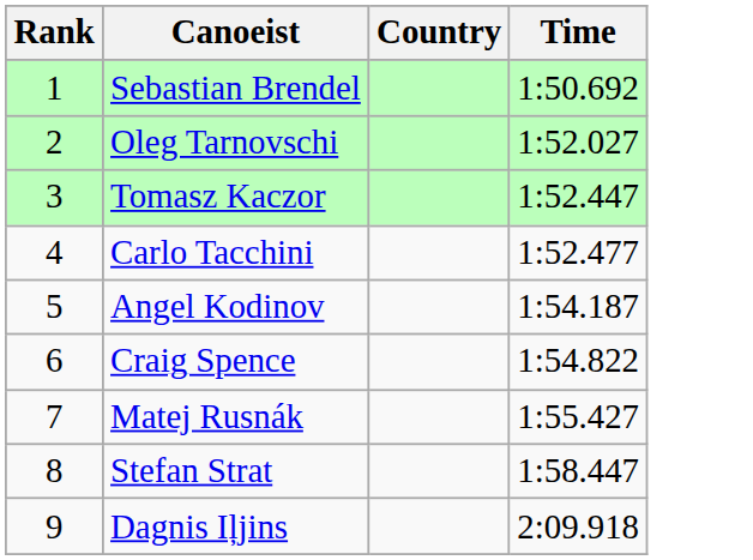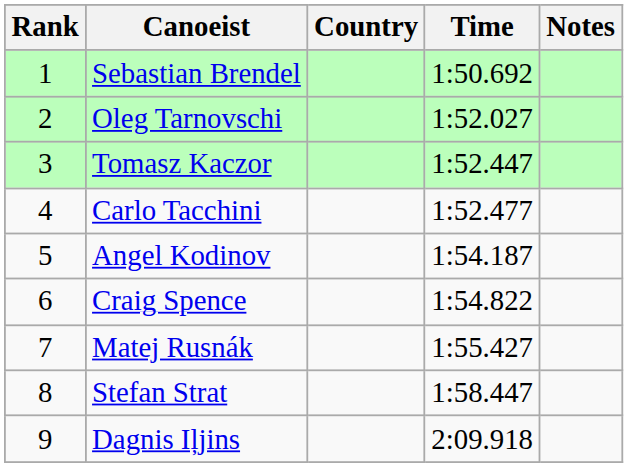 <table class="wikitable" style="text-align:center">
 <tr>
 <th>Rank</th>
 <th>Canoeist</th>
 <th>Country</th>
 <th>Time</th>
+<th>Notes</th>
 </tr>
 <tr bgcolor=bbffbb>
 <td>1</td>
 <td align="left"><a href='#'>Sebastian Brendel</a></td>
 <td align="left"></td>
 <td>1:50.692</td>
+<td></td>
 </tr>
 <tr bgcolor=bbffbb>
 <td>2</td>
 <td align="left"><a href='#'>Oleg Tarnovschi</a></td>
 <td align="left"></td>
 <td>1:52.027</td>
+<td></td>
 </tr>
 <tr bgcolor=bbffbb>
 <td>3</td>
 <td align="left"><a href='#'>Tomasz Kaczor</a></td>
 <td align="left"></td>
 <td>1:52.447</td>
+<td></td>
 </tr>
 <tr>
 <td>4</td>
 <td align="left"><a href='#'>Carlo Tacchini</a></td>
 <td align="left"></td>
 <td>1:52.477</td>
+<td></td>
 </tr>
 <tr>
 <td>5</td>
 <td align="left"><a href='#'>Angel Kodinov</a></td>
 <td align="left"></td>
 <td>1:54.187</td>
+<td></td>
 </tr>
 <tr>
 <td>6</td>
 <td align="left"><a href='#'>Craig Spence</a></td>
 <td align="left"></td>
 <td>1:54.822</td>
+<td></td>
 </tr>
 <tr>
 <td>7</td>
 <td align="left"><a href='#'>Matej Rusnák</a></td>
 <td align="left"></td>
 <td>1:55.427</td>
+<td></td>
 </tr>
 <tr>
 <td>8</td>
 <td align="left"><a href='#'>Stefan Strat</a></td>
 <td align="left"></td>
 <td>1:58.447</td>
+<td></td>
 </tr>
 <tr>
 <td>9</td>
 <td align="left"><a href='#'>Dagnis Iļjins</a></td>
 <td align="left"></td>
 <td>2:09.918</td>
+<td></td>
 </tr>
 </table>
